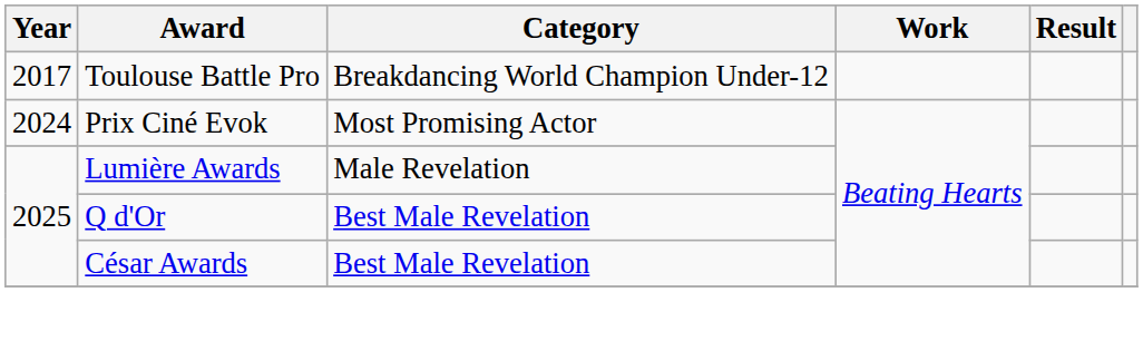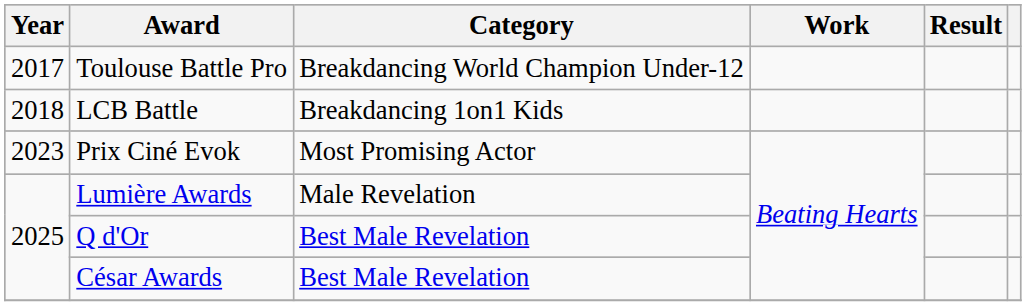 <table class="wikitable sortable plainrowheaders">
 <tr>
 <th>Year</th>
 <th>Award</th>
 <th>Category</th>
 <th>Work</th>
 <th>Result</th>
 <th scope="col" class="unsortable"></th>
 </tr>
 <tr>
 <td align="center">2017</td>
 <td>Toulouse Battle Pro</td>
 <td>Breakdancing World Champion Under-12</td>
 <td></td>
 <td></td>
 <td></td>
 </tr>
 <tr>
-<td align="center">2024</td>
+<td align="center">2018</td>
+<td>LCB Battle</td>
+<td>Breakdancing 1on1 Kids</td>
+<td></td>
+<td></td>
+<td></td>
+</tr>
+<tr>
+<td align="center">2023</td>
 <td>Prix Ciné Evok</td>
 <td>Most Promising Actor</td>
 <td rowspan="4"><em><a href='#'>Beating Hearts</a></em></td>
 <td></td>
 <td></td>
 </tr>
 <tr>
 <td align="center" rowspan="3">2025</td>
 <td><a href='#'>Lumière Awards</a></td>
 <td>Male Revelation</td>
 <td></td>
 <td></td>
 </tr>
 <tr>
 <td><a href='#'>Q d'Or</a></td>
 <td><a href='#'>Best Male Revelation</a></td>
 <td></td>
 <td></td>
 </tr>
 <tr>
 <td><a href='#'>César Awards</a></td>
 <td><a href='#'>Best Male Revelation</a></td>
 <td></td>
 <td></td>
 </tr>
 <tr>
 </tr>
 </table>
